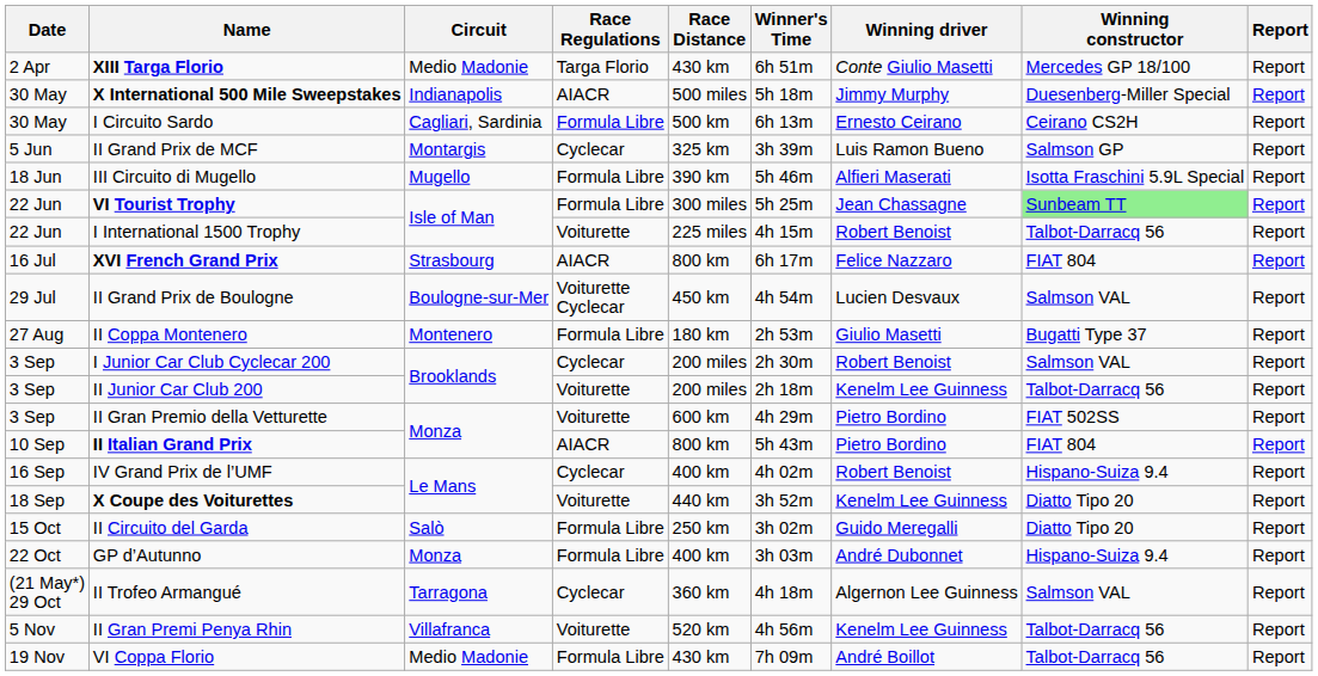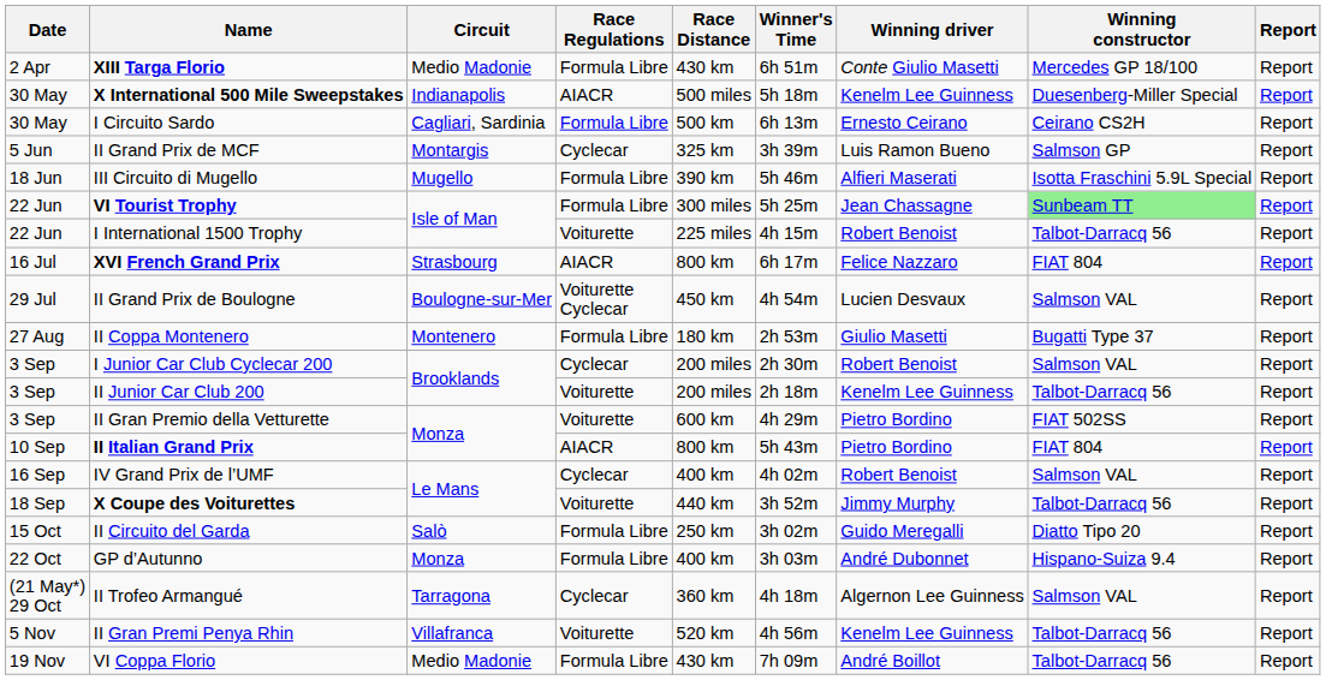 <table class="wikitable" style="font-size:95%">
 <tr>
 <th>Date</th>
 <th>Name</th>
 <th>Circuit</th>
 <th>Race<br>Regulations</th>
 <th>Race<br>Distance</th>
 <th>Winner's<br>Time</th>
 <th>Winning driver</th>
 <th>Winning<br>constructor</th>
 <th>Report</th>
 </tr>
 <tr>
 <td>2 Apr</td>
 <td> <strong>XIII <a href='#'>Targa Florio</a> </strong></td>
 <td>Medio <a href='#'>Madonie</a></td>
-<td>Targa Florio</td>
+<td>Formula Libre</td>
 <td>430 km</td>
 <td>6h 51m</td>
 <td> <em>Conte</em> <a href='#'>Giulio Masetti</a></td>
 <td><a href='#'>Mercedes</a> GP 18/100</td>
 <td>Report</td>
 </tr>
 <tr>
 <td>30 May</td>
 <td> <strong>X International 500 Mile Sweepstakes</strong></td>
 <td><a href='#'>Indianapolis</a></td>
 <td>AIACR</td>
 <td>500 miles</td>
 <td>5h 18m</td>
-<td> <a href='#'>Jimmy Murphy</a></td>
+<td> <a href='#'>Kenelm Lee Guinness</a></td>
 <td><a href='#'>Duesenberg</a>-Miller Special</td>
 <td><a href='#'>Report</a></td>
 </tr>
 <tr>
 <td>30 May</td>
 <td> I Circuito Sardo</td>
 <td><a href='#'>Cagliari</a>, Sardinia</td>
 <td><a href='#'>Formula Libre</a></td>
 <td>500 km</td>
 <td>6h 13m</td>
 <td> <a href='#'>Ernesto Ceirano</a></td>
 <td><a href='#'>Ceirano</a> CS2H</td>
 <td>Report</td>
 </tr>
 <tr>
 <td>5 Jun</td>
 <td> II Grand Prix de MCF</td>
 <td><a href='#'>Montargis</a></td>
 <td>Cyclecar</td>
 <td>325 km</td>
 <td>3h 39m</td>
 <td> Luis Ramon Bueno</td>
 <td><a href='#'>Salmson</a> GP</td>
 <td>Report</td>
 </tr>
 <tr>
 <td>18 Jun</td>
 <td> III Circuito di Mugello</td>
 <td><a href='#'>Mugello</a></td>
 <td>Formula Libre</td>
 <td>390 km</td>
 <td>5h 46m</td>
 <td> <a href='#'>Alfieri Maserati</a></td>
 <td><a href='#'>Isotta Fraschini</a> 5.9L Special</td>
 <td>Report</td>
 </tr>
 <tr>
 <td>22 Jun</td>
 <td> <strong>VI <a href='#'>Tourist Trophy</a> </strong></td>
 <td rowspan=2><a href='#'>Isle of Man</a></td>
 <td>Formula Libre</td>
 <td>300 miles</td>
 <td>5h 25m</td>
 <td> <a href='#'>Jean Chassagne</a></td>
 <td style="background: lightgreen;"><a href='#'>Sunbeam TT</a></td>
 <td><a href='#'>Report</a></td>
 </tr>
 <tr>
 <td>22 Jun</td>
 <td> I International 1500 Trophy</td>
 <td>Voiturette</td>
 <td>225 miles</td>
 <td>4h 15m</td>
 <td> <a href='#'>Robert Benoist</a></td>
 <td><a href='#'>Talbot-Darracq</a> 56</td>
 <td>Report</td>
 </tr>
 <tr>
 <td>16 Jul</td>
 <td> <strong>XVI <a href='#'>French Grand Prix</a> </strong></td>
 <td><a href='#'>Strasbourg</a></td>
 <td>AIACR</td>
 <td>800 km</td>
 <td>6h 17m</td>
 <td> <a href='#'>Felice Nazzaro</a></td>
 <td><a href='#'>FIAT</a> 804</td>
 <td><a href='#'>Report</a></td>
 </tr>
 <tr>
 <td>29 Jul</td>
 <td> II Grand Prix de Boulogne</td>
 <td><a href='#'>Boulogne-sur-Mer</a></td>
 <td>Voiturette<br>Cyclecar</td>
 <td>450 km</td>
 <td>4h 54m</td>
 <td> Lucien Desvaux</td>
 <td><a href='#'>Salmson</a> VAL</td>
 <td>Report</td>
 </tr>
 <tr>
 <td>27 Aug</td>
 <td> II <a href='#'>Coppa Montenero</a></td>
 <td><a href='#'>Montenero</a></td>
 <td>Formula Libre</td>
 <td>180 km</td>
 <td>2h 53m</td>
 <td> <a href='#'>Giulio Masetti</a></td>
 <td><a href='#'>Bugatti</a> Type 37</td>
 <td>Report</td>
 </tr>
 <tr>
 <td>3 Sep</td>
 <td> I <a href='#'>Junior Car Club Cyclecar 200</a></td>
 <td rowspan=2><a href='#'>Brooklands</a></td>
 <td>Cyclecar</td>
 <td>200 miles</td>
 <td>2h 30m</td>
 <td> <a href='#'>Robert Benoist</a></td>
 <td><a href='#'>Salmson</a> VAL</td>
 <td>Report</td>
 </tr>
 <tr>
 <td>3 Sep</td>
 <td> II <a href='#'>Junior Car Club 200</a></td>
 <td>Voiturette</td>
 <td>200 miles</td>
 <td>2h 18m</td>
 <td> <a href='#'>Kenelm Lee Guinness</a></td>
 <td><a href='#'>Talbot-Darracq</a> 56</td>
 <td>Report</td>
 </tr>
 <tr>
 <td>3 Sep</td>
 <td> II Gran Premio della Vetturette</td>
 <td rowspan=2><a href='#'>Monza</a></td>
 <td>Voiturette</td>
 <td>600 km</td>
 <td>4h 29m</td>
 <td> <a href='#'>Pietro Bordino</a></td>
 <td><a href='#'>FIAT</a> 502SS</td>
 <td>Report</td>
 </tr>
 <tr>
 <td>10 Sep</td>
 <td> <strong>II <a href='#'>Italian Grand Prix</a> </strong></td>
 <td>AIACR</td>
 <td>800 km</td>
 <td>5h 43m</td>
 <td> <a href='#'>Pietro Bordino</a></td>
 <td><a href='#'>FIAT</a> 804</td>
 <td><a href='#'>Report</a></td>
 </tr>
 <tr>
 <td>16 Sep</td>
 <td> IV Grand Prix de l’UMF</td>
 <td rowspan=2><a href='#'>Le Mans</a></td>
 <td>Cyclecar</td>
 <td>400 km</td>
 <td>4h 02m</td>
 <td> <a href='#'>Robert Benoist</a></td>
-<td><a href='#'>Hispano-Suiza</a> 9.4</td>
+<td><a href='#'>Salmson</a> VAL</td>
 <td>Report</td>
 </tr>
 <tr>
 <td>18 Sep</td>
 <td> <strong>X Coupe des Voiturettes</strong></td>
 <td>Voiturette</td>
 <td>440 km</td>
 <td>3h 52m</td>
-<td> <a href='#'>Kenelm Lee Guinness</a></td>
-<td><a href='#'>Diatto</a> Tipo 20</td>
+<td> <a href='#'>Jimmy Murphy</a></td>
+<td><a href='#'>Talbot-Darracq</a> 56</td>
 <td>Report</td>
 </tr>
 <tr>
 <td>15 Oct</td>
 <td> II <a href='#'>Circuito del Garda</a></td>
 <td><a href='#'>Salò</a></td>
 <td>Formula Libre</td>
 <td>250 km</td>
 <td>3h 02m</td>
 <td> <a href='#'>Guido Meregalli</a></td>
 <td><a href='#'>Diatto</a> Tipo 20</td>
 <td>Report</td>
 </tr>
 <tr>
 <td>22 Oct</td>
 <td> GP d’Autunno</td>
 <td><a href='#'>Monza</a></td>
 <td>Formula Libre</td>
 <td>400 km</td>
 <td>3h 03m</td>
 <td> <a href='#'>André Dubonnet</a></td>
 <td><a href='#'>Hispano-Suiza</a> 9.4</td>
 <td>Report</td>
 </tr>
 <tr>
 <td>(21 May*)<br>29 Oct</td>
 <td> II Trofeo Armangué</td>
 <td><a href='#'>Tarragona</a></td>
 <td>Cyclecar</td>
 <td>360 km</td>
 <td>4h 18m</td>
 <td> Algernon Lee Guinness</td>
 <td><a href='#'>Salmson</a> VAL</td>
 <td>Report</td>
 </tr>
 <tr>
 <td>5 Nov</td>
 <td> II <a href='#'>Gran Premi Penya Rhin</a></td>
 <td><a href='#'>Villafranca</a></td>
 <td>Voiturette</td>
 <td>520 km</td>
 <td>4h 56m</td>
 <td> <a href='#'>Kenelm Lee Guinness</a></td>
 <td><a href='#'>Talbot-Darracq</a> 56</td>
 <td>Report</td>
 </tr>
 <tr>
 <td>19 Nov</td>
 <td> VI <a href='#'>Coppa Florio</a></td>
 <td>Medio <a href='#'>Madonie</a></td>
 <td>Formula Libre</td>
 <td>430 km</td>
 <td>7h 09m</td>
 <td> <a href='#'>André Boillot</a></td>
 <td><a href='#'>Talbot-Darracq</a> 56</td>
 <td>Report</td>
 </tr>
 </table>
